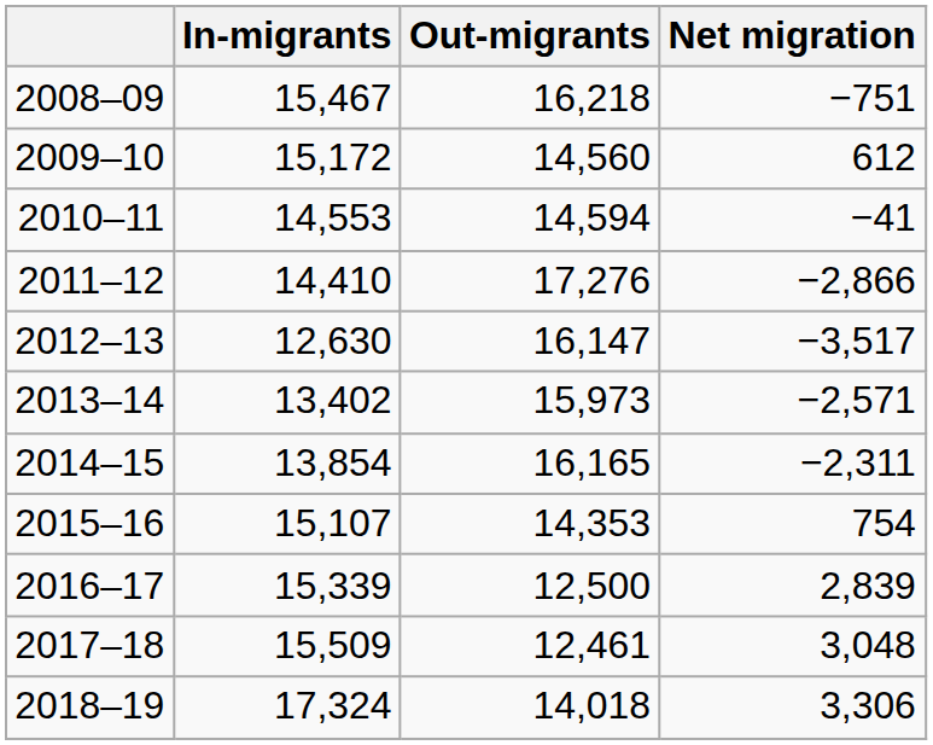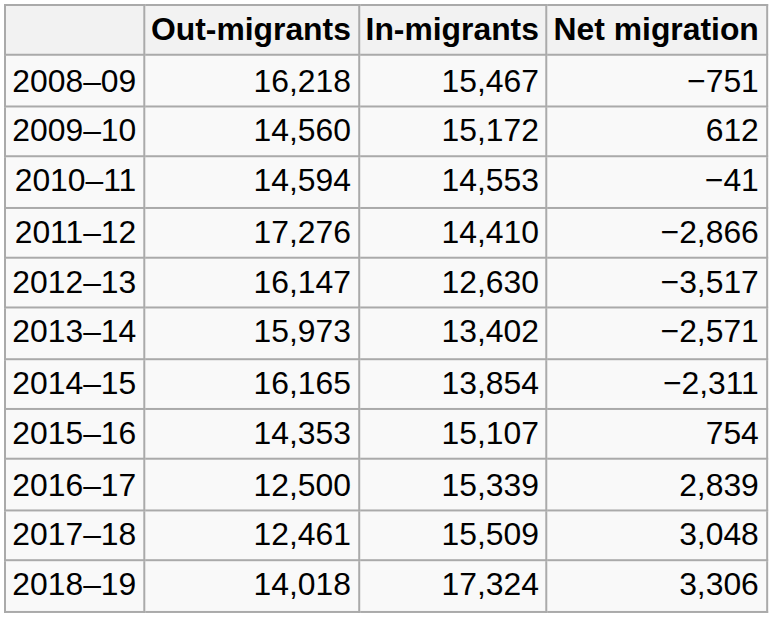 <table class="wikitable">
 <tr>
 <th></th>
+<th>Out-migrants</th>
 <th>In-migrants</th>
-<th>Out-migrants</th>
 <th>Net migration</th>
 </tr>
 <tr align="right">
 <td>2008–09</td>
+<td>16,218</td>
 <td>15,467</td>
-<td>16,218</td>
 <td>−751</td>
 </tr>
 <tr align="right">
 <td>2009–10</td>
+<td>14,560</td>
 <td>15,172</td>
-<td>14,560</td>
 <td>612</td>
 </tr>
 <tr align="right">
 <td>2010–11</td>
+<td>14,594</td>
 <td>14,553</td>
-<td>14,594</td>
 <td>−41</td>
 </tr>
 <tr align="right">
 <td>2011–12</td>
+<td>17,276</td>
 <td>14,410</td>
-<td>17,276</td>
 <td>−2,866</td>
 </tr>
 <tr align="right">
 <td>2012–13</td>
+<td>16,147</td>
 <td>12,630</td>
-<td>16,147</td>
 <td>−3,517</td>
 </tr>
 <tr align="right">
 <td>2013–14</td>
+<td>15,973</td>
 <td>13,402</td>
-<td>15,973</td>
 <td>−2,571</td>
 </tr>
 <tr align="right">
 <td>2014–15</td>
+<td>16,165</td>
 <td>13,854</td>
-<td>16,165</td>
 <td>−2,311</td>
 </tr>
 <tr align="right">
 <td>2015–16</td>
+<td>14,353</td>
 <td>15,107</td>
-<td>14,353</td>
 <td>754</td>
 </tr>
 <tr align="right">
 <td>2016–17</td>
+<td>12,500</td>
 <td>15,339</td>
-<td>12,500</td>
 <td>2,839</td>
 </tr>
 <tr align="right">
 <td>2017–18</td>
+<td>12,461</td>
 <td>15,509</td>
-<td>12,461</td>
 <td>3,048</td>
 </tr>
 <tr align="right">
 <td>2018–19</td>
+<td>14,018</td>
 <td>17,324</td>
-<td>14,018</td>
 <td>3,306</td>
 </tr>
 </table>
